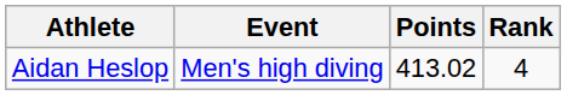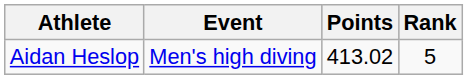 <table class="wikitable" style="text-align:center; font-size:90%;">
 <tr>
 <th>Athlete</th>
 <th>Event</th>
 <th>Points</th>
 <th>Rank</th>
 </tr>
 <tr align=center>
 <td align=left><a href='#'>Aidan Heslop</a></td>
 <td align=left><a href='#'>Men's high diving</a></td>
 <td>413.02</td>
-<td>4</td>
+<td>5</td>
 </tr>
 </table>
